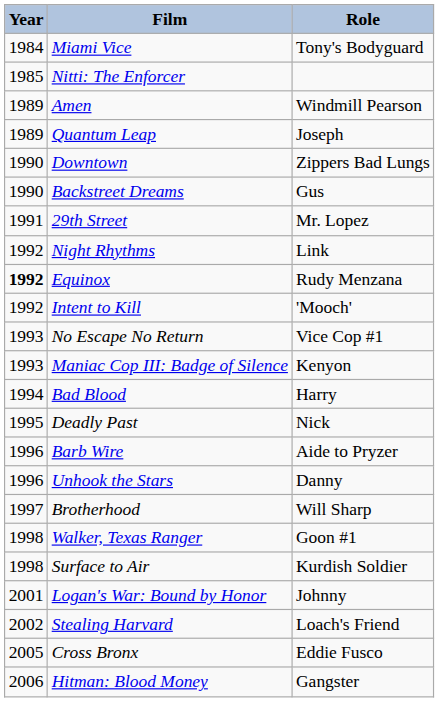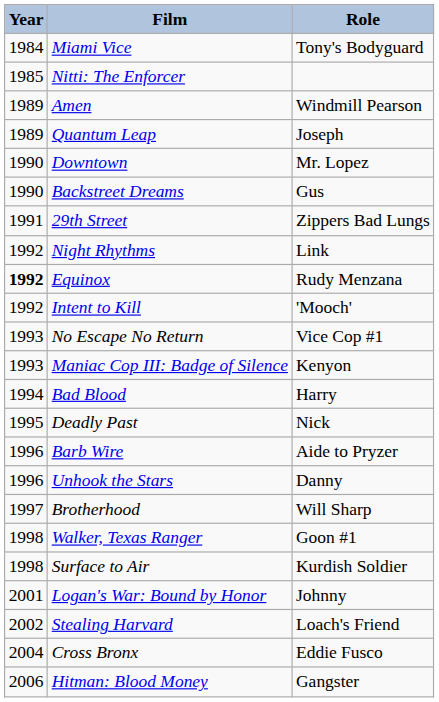 <table class="wikitable" style="font-size:95%;">
 <tr style="text-align:center;">
 <th style="background:#B0C4DE;">Year</th>
 <th style="background:#B0C4DE;">Film</th>
 <th style="background:#B0C4DE;">Role</th>
 </tr>
 <tr>
 <td>1984</td>
 <td><em><a href='#'>Miami Vice</a></em></td>
 <td>Tony's Bodyguard</td>
 </tr>
 <tr>
 <td>1985</td>
 <td><em><a href='#'>Nitti: The Enforcer</a></em></td>
 <td></td>
 </tr>
 <tr>
 <td>1989</td>
 <td><em><a href='#'>Amen</a></em></td>
 <td>Windmill Pearson</td>
 </tr>
 <tr>
 <td>1989</td>
 <td><em><a href='#'>Quantum Leap</a></em></td>
 <td>Joseph</td>
 </tr>
 <tr>
 <td>1990</td>
 <td><em><a href='#'>Downtown</a></em></td>
-<td>Zippers Bad Lungs</td>
+<td>Mr. Lopez</td>
 </tr>
 <tr>
 <td>1990</td>
 <td><em><a href='#'>Backstreet Dreams</a></em></td>
 <td>Gus</td>
 </tr>
 <tr>
 <td>1991</td>
 <td><em><a href='#'>29th Street</a></em></td>
-<td>Mr. Lopez</td>
+<td>Zippers Bad Lungs</td>
 </tr>
 <tr>
 <td>1992</td>
 <td><em><a href='#'>Night Rhythms</a></em></td>
 <td>Link</td>
 </tr>
 <tr>
 <td><strong>1992</strong></td>
 <td><em><a href='#'>Equinox</a></em></td>
 <td>Rudy Menzana</td>
 </tr>
 <tr>
 <td>1992</td>
 <td><em><a href='#'>Intent to Kill</a></em></td>
 <td>'Mooch'</td>
 </tr>
 <tr>
 <td>1993</td>
 <td><em>No Escape No Return</em></td>
 <td>Vice Cop #1</td>
 </tr>
 <tr>
 <td>1993</td>
 <td><em><a href='#'>Maniac Cop III: Badge of Silence</a></em></td>
 <td>Kenyon</td>
 </tr>
 <tr>
 <td>1994</td>
 <td><em><a href='#'>Bad Blood</a></em></td>
 <td>Harry</td>
 </tr>
 <tr>
 <td>1995</td>
 <td><em>Deadly Past</em></td>
 <td>Nick</td>
 </tr>
 <tr>
 <td>1996</td>
 <td><em><a href='#'>Barb Wire</a></em></td>
 <td>Aide to Pryzer</td>
 </tr>
 <tr>
 <td>1996</td>
 <td><em><a href='#'>Unhook the Stars</a></em></td>
 <td>Danny</td>
 </tr>
 <tr>
 <td>1997</td>
 <td><em>Brotherhood</em></td>
 <td>Will Sharp</td>
 </tr>
 <tr>
 <td>1998</td>
 <td><em><a href='#'>Walker, Texas Ranger</a></em></td>
 <td>Goon #1</td>
 </tr>
 <tr>
 <td>1998</td>
 <td><em>Surface to Air</em></td>
 <td>Kurdish Soldier</td>
 </tr>
 <tr>
 <td>2001</td>
 <td><em><a href='#'>Logan's War: Bound by Honor</a></em></td>
 <td>Johnny</td>
 </tr>
 <tr>
 <td>2002</td>
 <td><em><a href='#'>Stealing Harvard</a></em></td>
 <td>Loach's Friend</td>
 </tr>
 <tr>
-<td>2005</td>
+<td>2004</td>
 <td><em>Cross Bronx</em></td>
 <td>Eddie Fusco</td>
 </tr>
 <tr>
 <td>2006</td>
 <td><em><a href='#'>Hitman: Blood Money</a></em></td>
 <td>Gangster</td>
 </tr>
 </table>
